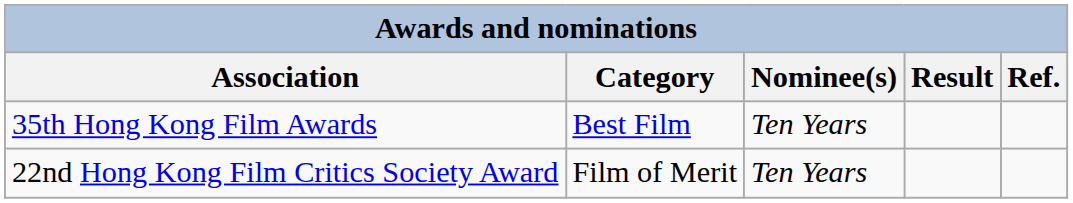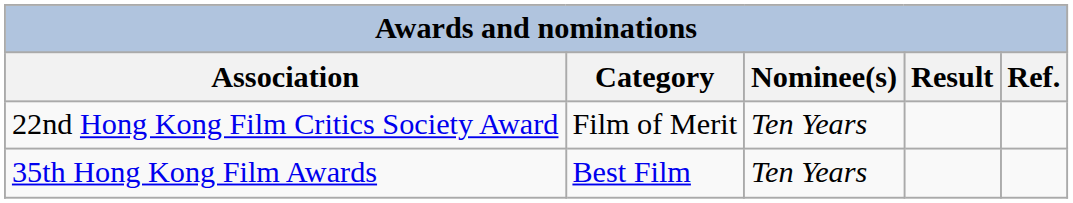 <table class="wikitable">
 <tr style="background:#ccc; text-align:center">
 <th colspan="5" style="background: LightSteelBlue;">Awards and nominations</th>
 </tr>
 <tr style="background:#ccc; text-align:center;">
 <th>Association</th>
 <th>Category</th>
 <th>Nominee(s)</th>
 <th>Result</th>
 <th>Ref.</th>
 </tr>
 <tr>
+<td>22nd <a href='#'>Hong Kong Film Critics Society Award</a></td>
+<td>Film of Merit</td>
+<td><em>Ten Years</em></td>
+<td></td>
+<td></td>
+</tr>
+<tr>
 <td><a href='#'>35th Hong Kong Film Awards</a></td>
 <td><a href='#'>Best Film</a></td>
 <td><em>Ten Years</em></td>
 <td></td>
 <td></td>
 </tr>
-<tr>
-<td>22nd <a href='#'>Hong Kong Film Critics Society Award</a></td>
-<td>Film of Merit</td>
-<td><em>Ten Years</em></td>
-<td></td>
-<td></td>
-</tr>
 </table>
